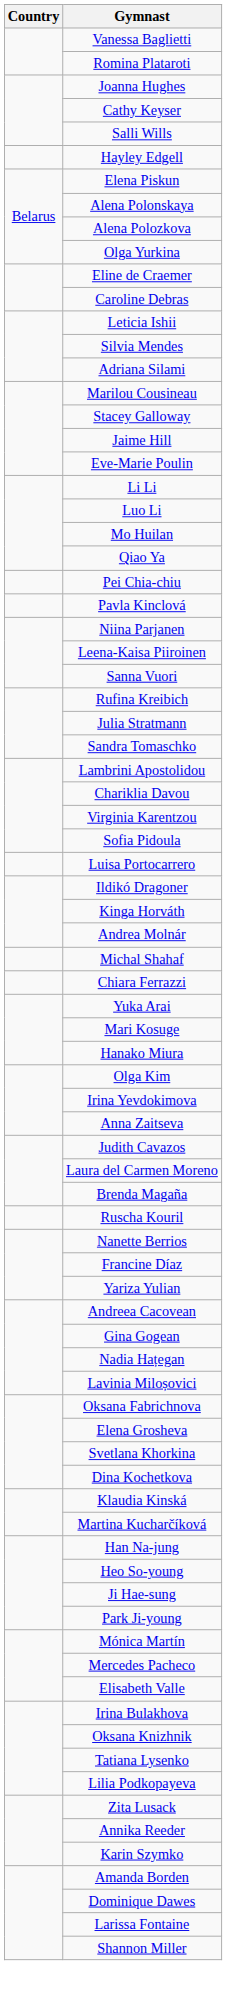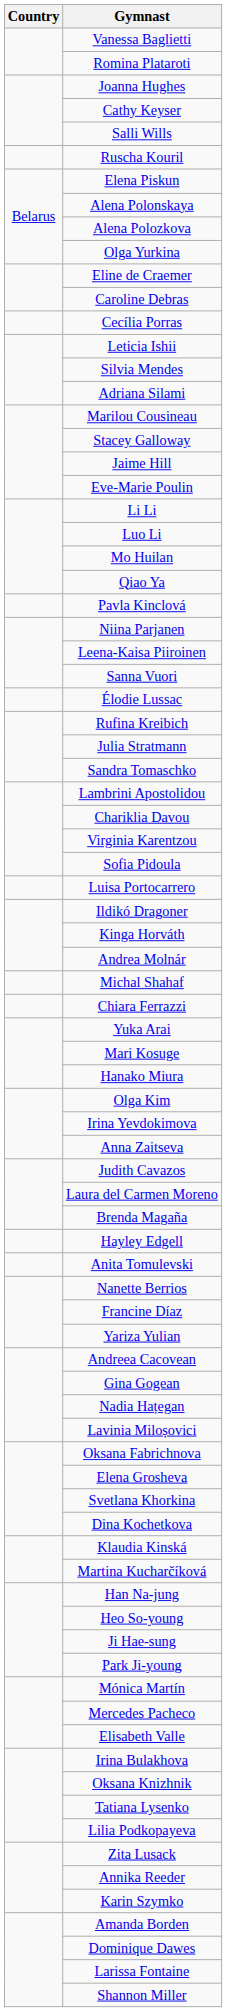 <table class="wikitable sortable" style="text-align:center; font-size:95%">
 <tr>
 <th>Country</th>
 <th>Gymnast</th>
 </tr>
 <tr>
 <td rowspan="2"></td>
 <td><a href='#'>Vanessa Baglietti</a></td>
 </tr>
 <tr>
 <td><a href='#'>Romina Plataroti</a></td>
 </tr>
 <tr>
 <td rowspan="3"></td>
 <td><a href='#'>Joanna Hughes</a></td>
 </tr>
 <tr>
 <td><a href='#'>Cathy Keyser</a></td>
 </tr>
 <tr>
 <td><a href='#'>Salli Wills</a></td>
 </tr>
 <tr>
 <td></td>
-<td><a href='#'>Hayley Edgell</a></td>
+<td><a href='#'>Ruscha Kouril</a></td>
 </tr>
 <tr>
 <td rowspan="4"> <a href='#'>Belarus</a></td>
 <td><a href='#'>Elena Piskun</a></td>
 </tr>
 <tr>
 <td><a href='#'>Alena Polonskaya</a></td>
 </tr>
 <tr>
 <td><a href='#'>Alena Polozkova</a></td>
 </tr>
 <tr>
 <td><a href='#'>Olga Yurkina</a></td>
 </tr>
 <tr>
 <td rowspan="2"></td>
 <td><a href='#'>Eline de Craemer</a></td>
 </tr>
 <tr>
 <td><a href='#'>Caroline Debras</a></td>
+</tr>
+<tr>
+<td></td>
+<td><a href='#'>Cecília Porras</a></td>
 </tr>
 <tr>
 <td rowspan="3"></td>
 <td><a href='#'>Leticia Ishii</a></td>
 </tr>
 <tr>
 <td><a href='#'>Silvia Mendes</a></td>
 </tr>
 <tr>
 <td><a href='#'>Adriana Silami</a></td>
 </tr>
 <tr>
 <td rowspan="4"></td>
 <td><a href='#'>Marilou Cousineau</a></td>
 </tr>
 <tr>
 <td><a href='#'>Stacey Galloway</a></td>
 </tr>
 <tr>
 <td><a href='#'>Jaime Hill</a></td>
 </tr>
 <tr>
 <td><a href='#'>Eve-Marie Poulin</a></td>
 </tr>
 <tr>
 <td rowspan="4"></td>
 <td><a href='#'>Li Li</a></td>
 </tr>
 <tr>
 <td><a href='#'>Luo Li</a></td>
 </tr>
 <tr>
 <td><a href='#'>Mo Huilan</a></td>
 </tr>
 <tr>
 <td><a href='#'>Qiao Ya</a></td>
 </tr>
 <tr>
 <td></td>
-<td><a href='#'>Pei Chia-chiu</a></td>
-</tr>
-<tr>
-<td></td>
 <td><a href='#'>Pavla Kinclová</a></td>
 </tr>
 <tr>
 <td rowspan="3"></td>
 <td><a href='#'>Niina Parjanen</a></td>
 </tr>
 <tr>
 <td><a href='#'>Leena-Kaisa Piiroinen</a></td>
 </tr>
 <tr>
 <td><a href='#'>Sanna Vuori</a></td>
+</tr>
+<tr>
+<td></td>
+<td><a href='#'>Élodie Lussac</a></td>
 </tr>
 <tr>
 <td rowspan="3"></td>
 <td><a href='#'>Rufina Kreibich</a></td>
 </tr>
 <tr>
 <td><a href='#'>Julia Stratmann</a></td>
 </tr>
 <tr>
 <td><a href='#'>Sandra Tomaschko</a></td>
 </tr>
 <tr>
 <td rowspan="4"></td>
 <td><a href='#'>Lambrini Apostolidou</a></td>
 </tr>
 <tr>
 <td><a href='#'>Chariklia Davou</a></td>
 </tr>
 <tr>
 <td><a href='#'>Virginia Karentzou</a></td>
 </tr>
 <tr>
 <td><a href='#'>Sofia Pidoula</a></td>
 </tr>
 <tr>
 <td></td>
 <td><a href='#'>Luisa Portocarrero</a></td>
 </tr>
 <tr>
 <td rowspan="3"></td>
 <td><a href='#'>Ildikó Dragoner</a></td>
 </tr>
 <tr>
 <td><a href='#'>Kinga Horváth</a></td>
 </tr>
 <tr>
 <td><a href='#'>Andrea Molnár</a></td>
 </tr>
 <tr>
 <td></td>
 <td><a href='#'>Michal Shahaf</a></td>
 </tr>
 <tr>
 <td></td>
 <td><a href='#'>Chiara Ferrazzi</a></td>
 </tr>
 <tr>
 <td rowspan="3"></td>
 <td><a href='#'>Yuka Arai</a></td>
 </tr>
 <tr>
 <td><a href='#'>Mari Kosuge</a></td>
 </tr>
 <tr>
 <td><a href='#'>Hanako Miura</a></td>
 </tr>
 <tr>
 <td rowspan="3"></td>
 <td><a href='#'>Olga Kim</a></td>
 </tr>
 <tr>
 <td><a href='#'>Irina Yevdokimova</a></td>
 </tr>
 <tr>
 <td><a href='#'>Anna Zaitseva</a></td>
 </tr>
 <tr>
 <td rowspan="3"></td>
 <td><a href='#'>Judith Cavazos</a></td>
 </tr>
 <tr>
 <td><a href='#'>Laura del Carmen Moreno</a></td>
 </tr>
 <tr>
 <td><a href='#'>Brenda Magaña</a></td>
 </tr>
 <tr>
 <td></td>
-<td><a href='#'>Ruscha Kouril</a></td>
+<td><a href='#'>Hayley Edgell</a></td>
+</tr>
+<tr>
+<td></td>
+<td><a href='#'>Anita Tomulevski</a></td>
 </tr>
 <tr>
 <td rowspan="3"></td>
 <td><a href='#'>Nanette Berrios</a></td>
 </tr>
 <tr>
 <td><a href='#'>Francine Díaz</a></td>
 </tr>
 <tr>
 <td><a href='#'>Yariza Yulian</a></td>
 </tr>
 <tr>
 <td rowspan="4"></td>
 <td><a href='#'>Andreea Cacovean</a></td>
 </tr>
 <tr>
 <td><a href='#'>Gina Gogean</a></td>
 </tr>
 <tr>
 <td><a href='#'>Nadia Hațegan</a></td>
 </tr>
 <tr>
 <td><a href='#'>Lavinia Miloșovici</a></td>
 </tr>
 <tr>
 <td rowspan="4"></td>
 <td><a href='#'>Oksana Fabrichnova</a></td>
 </tr>
 <tr>
 <td><a href='#'>Elena Grosheva</a></td>
 </tr>
 <tr>
 <td><a href='#'>Svetlana Khorkina</a></td>
 </tr>
 <tr>
 <td><a href='#'>Dina Kochetkova</a></td>
 </tr>
 <tr>
 <td rowspan="2"></td>
 <td><a href='#'>Klaudia Kinská</a></td>
 </tr>
 <tr>
 <td><a href='#'>Martina Kucharčíková</a></td>
 </tr>
 <tr>
 <td rowspan="4"></td>
 <td><a href='#'>Han Na-jung</a></td>
 </tr>
 <tr>
 <td><a href='#'>Heo So-young</a></td>
 </tr>
 <tr>
 <td><a href='#'>Ji Hae-sung</a></td>
 </tr>
 <tr>
 <td><a href='#'>Park Ji-young</a></td>
 </tr>
 <tr>
 <td rowspan="3"></td>
 <td><a href='#'>Mónica Martín</a></td>
 </tr>
 <tr>
 <td><a href='#'>Mercedes Pacheco</a></td>
 </tr>
 <tr>
 <td><a href='#'>Elisabeth Valle</a></td>
 </tr>
 <tr>
 <td rowspan="4"></td>
 <td><a href='#'>Irina Bulakhova</a></td>
 </tr>
 <tr>
 <td><a href='#'>Oksana Knizhnik</a></td>
 </tr>
 <tr>
 <td><a href='#'>Tatiana Lysenko</a></td>
 </tr>
 <tr>
 <td><a href='#'>Lilia Podkopayeva</a></td>
 </tr>
 <tr>
 <td rowspan="3"></td>
 <td><a href='#'>Zita Lusack</a></td>
 </tr>
 <tr>
 <td><a href='#'>Annika Reeder</a></td>
 </tr>
 <tr>
 <td><a href='#'>Karin Szymko</a></td>
 </tr>
 <tr>
 <td rowspan="4"></td>
 <td><a href='#'>Amanda Borden</a></td>
 </tr>
 <tr>
 <td><a href='#'>Dominique Dawes</a></td>
 </tr>
 <tr>
 <td><a href='#'>Larissa Fontaine</a></td>
 </tr>
 <tr>
 <td><a href='#'>Shannon Miller</a></td>
 </tr>
 </table>
